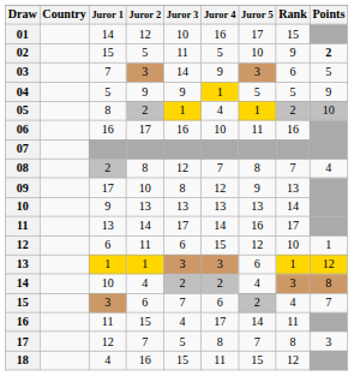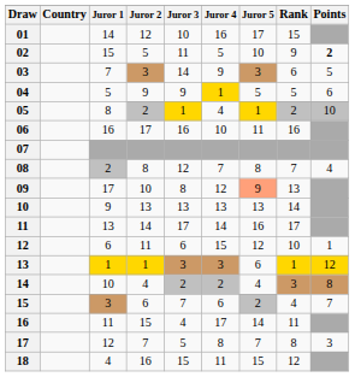 <table class="sortable wikitable collapsible plainrowheaders" style="text-align:center;">
 <tr>
 </tr>
 <tr>
 <th scope="col">Draw</th>
 <th scope="col">Country</th>
 <th scope="col"><small>Juror 1</small></th>
 <th scope="col"><small>Juror 2</small></th>
 <th scope="col"><small>Juror 3</small></th>
 <th scope="col"><small>Juror 4</small></th>
 <th scope="col"><small>Juror 5</small></th>
 <th scope="col">Rank</th>
 <th scope="col">Points</th>
 </tr>
 <tr>
 <th scope="row" style="text-align:center;">01</th>
 <td style="text-align:left;"></td>
 <td>14</td>
 <td>12</td>
 <td>10</td>
 <td>16</td>
 <td>17</td>
 <td>15</td>
 <td style="background:#AAAAAA;"></td>
 </tr>
 <tr>
 <th scope="row" style="text-align:center;">02</th>
 <td style="text-align:left;"></td>
 <td>15</td>
 <td>5</td>
 <td>11</td>
 <td>5</td>
 <td>10</td>
 <td>9</td>
 <td><strong>2</strong></td>
 </tr>
 <tr>
 <th scope="row" style="text-align:center;">03</th>
 <td style="text-align:left;"></td>
 <td>7</td>
 <td style="background:#CC9966;">3</td>
 <td>14</td>
 <td>9</td>
 <td style="background:#CC9966;">3</td>
 <td>6</td>
 <td>5</td>
 </tr>
 <tr>
 <th scope="row" style="text-align:center;">04</th>
 <td style="text-align:left;"></td>
 <td>5</td>
 <td>9</td>
 <td>9</td>
 <td style="background:gold;">1</td>
 <td>5</td>
 <td>5</td>
-<td>9</td>
+<td>6</td>
 </tr>
 <tr>
 <th scope="row" style="text-align:center;">05</th>
 <td style="text-align:left;"></td>
 <td>8</td>
 <td style="background:silver;">2</td>
 <td style="background:gold;">1</td>
 <td>4</td>
 <td style="background:gold;">1</td>
 <td style="background:silver;">2</td>
 <td style="background:silver;">10</td>
 </tr>
 <tr>
 <th scope="row" style="text-align:center;">06</th>
 <td style="text-align:left;"></td>
 <td>16</td>
 <td>17</td>
 <td>16</td>
 <td>10</td>
 <td>11</td>
 <td>16</td>
 <td style="background:#AAAAAA;"></td>
 </tr>
 <tr>
 <th scope="row" style="text-align:center;">07</th>
 <td style="text-align:left;"></td>
 <td style="background:#AAAAAA;"></td>
 <td style="background:#AAAAAA;"></td>
 <td style="background:#AAAAAA;"></td>
 <td style="background:#AAAAAA;"></td>
 <td style="background:#AAAAAA;"></td>
 <td style="background:#AAAAAA;"></td>
 <td style="background:#AAAAAA;"></td>
 </tr>
 <tr>
 <th scope="row" style="text-align:center;">08</th>
 <td style="text-align:left;"></td>
 <td style="background:silver;">2</td>
 <td>8</td>
 <td>12</td>
 <td>7</td>
 <td>8</td>
 <td>7</td>
 <td>4</td>
 </tr>
 <tr>
 <th scope="row" style="text-align:center;">09</th>
 <td style="text-align:left;"></td>
 <td>17</td>
 <td>10</td>
 <td>8</td>
 <td>12</td>
-<td>9</td>
+<td style="background: lightsalmon;">9</td>
 <td>13</td>
 <td style="background:#AAAAAA;"></td>
 </tr>
 <tr>
 <th scope="row" style="text-align:center;">10</th>
 <td style="text-align:left;"></td>
 <td>9</td>
 <td>13</td>
 <td>13</td>
 <td>13</td>
 <td>13</td>
 <td>14</td>
 <td style="background:#AAAAAA;"></td>
 </tr>
 <tr>
 <th scope="row" style="text-align:center;">11</th>
 <td style="text-align:left;"></td>
 <td>13</td>
 <td>14</td>
 <td>17</td>
 <td>14</td>
 <td>16</td>
 <td>17</td>
 <td style="background:#AAAAAA;"></td>
 </tr>
 <tr>
 <th scope="row" style="text-align:center;">12</th>
 <td style="text-align:left;"></td>
 <td>6</td>
 <td>11</td>
 <td>6</td>
 <td>15</td>
 <td>12</td>
 <td>10</td>
 <td>1</td>
 </tr>
 <tr CC>
 <th scope="row" style="text-align:center;">13</th>
 <td style="text-align:left;"></td>
 <td style="background:gold;">1</td>
 <td style="background:gold;">1</td>
 <td style="background:#CC9966;">3</td>
 <td style="background:#CC9966;">3</td>
 <td>6</td>
 <td style="background:gold;">1</td>
 <td style="background:gold;">12</td>
 </tr>
 <tr>
 <th scope="row" style="text-align:center;">14</th>
 <td style="text-align:left;"></td>
 <td>10</td>
 <td>4</td>
 <td style="background:silver;">2</td>
 <td style="background:silver;">2</td>
 <td>4</td>
 <td style="background:#CC9966;">3</td>
 <td style="background:#CC9966;">8</td>
 </tr>
 <tr>
 <th scope="row" style="text-align:center;">15</th>
 <td style="text-align:left;"></td>
 <td style="background:#CC9966;">3</td>
 <td>6</td>
 <td>7</td>
 <td>6</td>
 <td style="background:silver;">2</td>
 <td>4</td>
 <td>7</td>
 </tr>
 <tr>
 <th scope="row" style="text-align:center;">16</th>
 <td style="text-align:left;"></td>
 <td>11</td>
 <td>15</td>
 <td>4</td>
 <td>17</td>
 <td>14</td>
 <td>11</td>
 <td style="background:#AAAAAA;"></td>
 </tr>
 <tr>
 <th scope="row" style="text-align:center;">17</th>
 <td style="text-align:left;"></td>
 <td>12</td>
 <td>7</td>
 <td>5</td>
 <td>8</td>
 <td>7</td>
 <td>8</td>
 <td>3</td>
 </tr>
 <tr>
 <th scope="row" style="text-align:center;">18</th>
 <td style="text-align:left;"></td>
 <td>4</td>
 <td>16</td>
 <td>15</td>
 <td>11</td>
 <td>15</td>
 <td>12</td>
 <td style="background:#AAAAAA;"></td>
 </tr>
 </table>
